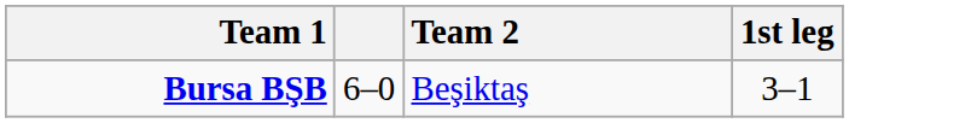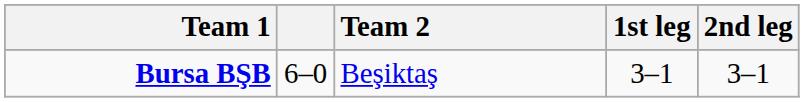 <table class="wikitable" style="text-align: center;">
 <tr>
 <th style="text-align: right; width: 9em;" scope="col">Team 1</th>
 <th scope="col"></th>
 <th style="text-align: left; width: 9em;" scope="col">Team 2</th>
 <th scope="col">1st leg</th>
+<th scope="col">2nd leg</th>
 </tr>
 <tr>
 <td style="text-align: right;"><strong><a href='#'>Bursa BŞB</a></strong></td>
 <td>6–0</td>
 <td style="text-align: left;"><a href='#'>Beşiktaş</a></td>
 <td>3–1</td>
+<td>3–1</td>
 </tr>
 </table>
